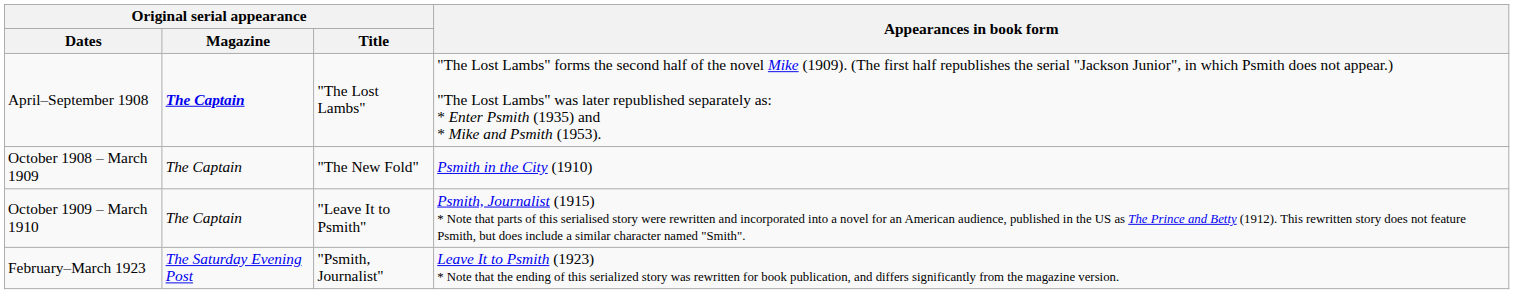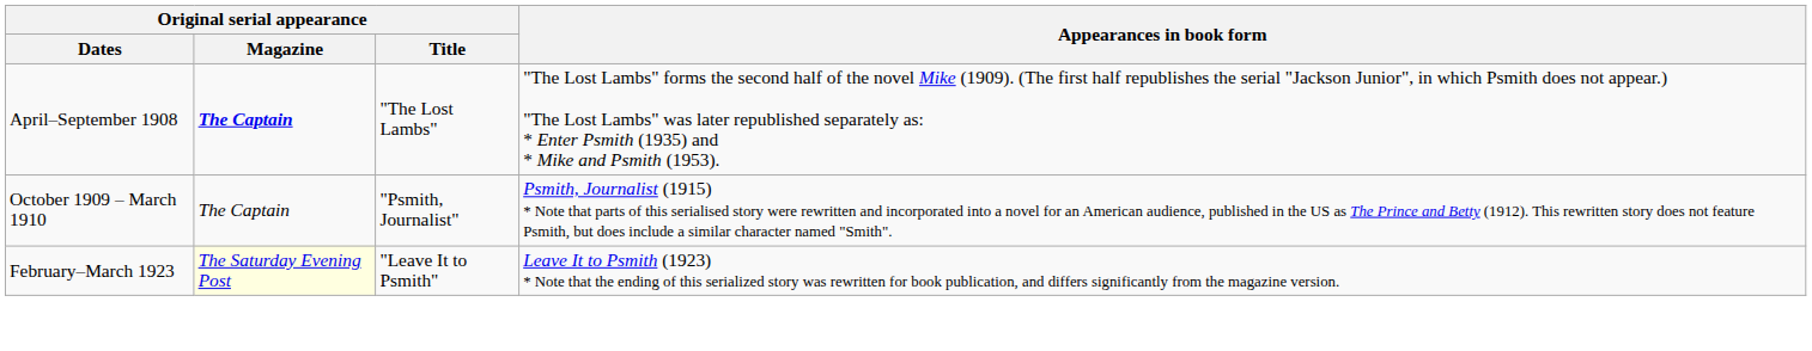 <table class="wikitable">
 <tr>
 <th colspan="3">Original serial appearance</th>
 <th rowspan="2">Appearances in book form</th>
 </tr>
 <tr>
 <th>Dates</th>
 <th>Magazine</th>
 <th>Title</th>
 </tr>
 <tr>
 <td>April–September 1908</td>
 <td><strong><em><a href='#'>The Captain</a></em></strong></td>
 <td>"The Lost Lambs"</td>
 <td>"The Lost Lambs" forms the second half of the novel <em><a href='#'>Mike</a></em> (1909).  (The first half republishes the serial "Jackson Junior", in which Psmith does not appear.)  <br><br>"The Lost Lambs" was later republished separately as: <br>  *  <em>Enter Psmith</em> (1935) and <br>  * <em>Mike and Psmith</em> (1953).</td>
 </tr>
 <tr>
-<td>October 1908 – March 1909</td>
-<td><em>The Captain</em></td>
-<td>"The New Fold"</td>
-<td><em><a href='#'>Psmith in the City</a></em> (1910)</td>
-</tr>
-<tr>
 <td>October 1909 – March 1910</td>
 <td><em>The Captain</em></td>
-<td>"Leave It to Psmith"</td>
+<td>"Psmith, Journalist"</td>
 <td><em><a href='#'>Psmith, Journalist</a></em> (1915) <br> <small> * Note that parts of this serialised story were rewritten and incorporated into a novel for an American audience, published in the US as <em><a href='#'>The Prince and Betty</a></em> (1912).  This rewritten story does not feature Psmith, but does include a similar character named "Smith".</small></td>
 </tr>
 <tr>
 <td>February–March 1923</td>
-<td><em><a href='#'>The Saturday Evening Post</a></em></td>
-<td>"Psmith, Journalist"</td>
+<td style="background: lightyellow;"><em><a href='#'>The Saturday Evening Post</a></em></td>
+<td>"Leave It to Psmith"</td>
 <td><em><a href='#'>Leave It to Psmith</a></em> (1923) <br> <small> * Note that the ending of this serialized story was rewritten for book publication, and differs significantly from the magazine version.</small></td>
 </tr>
 </table>
